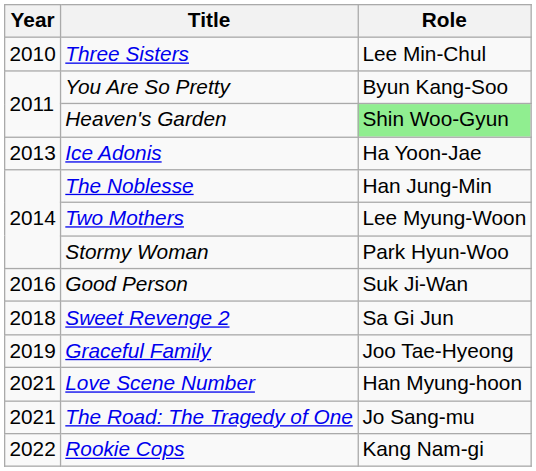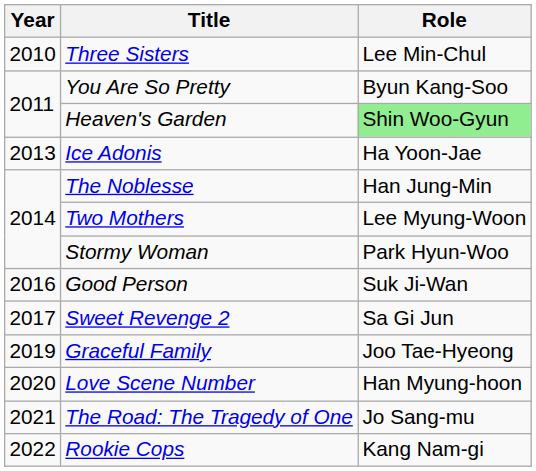 <table class="wikitable">
 <tr>
 <th>Year</th>
 <th>Title</th>
 <th>Role</th>
 </tr>
 <tr>
 <td>2010</td>
 <td><em><a href='#'>Three Sisters</a></em></td>
 <td>Lee Min-Chul</td>
 </tr>
 <tr>
 <td rowspan="2">2011</td>
 <td><em>You Are So Pretty</em></td>
 <td>Byun Kang-Soo</td>
 </tr>
 <tr>
 <td><em>Heaven's Garden</em></td>
 <td style="background: lightgreen;">Shin Woo-Gyun</td>
 </tr>
 <tr>
 <td>2013</td>
 <td><em><a href='#'>Ice Adonis</a></em></td>
 <td>Ha Yoon-Jae</td>
 </tr>
 <tr>
 <td rowspan="3">2014</td>
 <td><em><a href='#'>The Noblesse</a></em></td>
 <td>Han Jung-Min</td>
 </tr>
 <tr>
 <td><em><a href='#'>Two Mothers</a></em></td>
 <td>Lee Myung-Woon</td>
 </tr>
 <tr>
 <td><em>Stormy Woman</em></td>
 <td>Park Hyun-Woo</td>
 </tr>
 <tr>
 <td>2016</td>
 <td><em>Good Person</em></td>
 <td>Suk Ji-Wan</td>
 </tr>
 <tr>
-<td>2018</td>
+<td>2017</td>
 <td><em><a href='#'>Sweet Revenge 2</a></em></td>
 <td>Sa Gi Jun</td>
 </tr>
 <tr>
 <td>2019</td>
 <td><em><a href='#'>Graceful Family</a></em></td>
 <td>Joo Tae-Hyeong</td>
 </tr>
 <tr>
-<td>2021</td>
+<td>2020</td>
 <td><em><a href='#'>Love Scene Number</a></em></td>
 <td>Han Myung-hoon</td>
 </tr>
 <tr>
 <td>2021</td>
 <td><em><a href='#'>The Road: The Tragedy of One</a></em></td>
 <td>Jo Sang-mu</td>
 </tr>
 <tr>
 <td>2022</td>
 <td><em><a href='#'>Rookie Cops</a></em></td>
 <td>Kang Nam-gi</td>
 </tr>
 </table>
